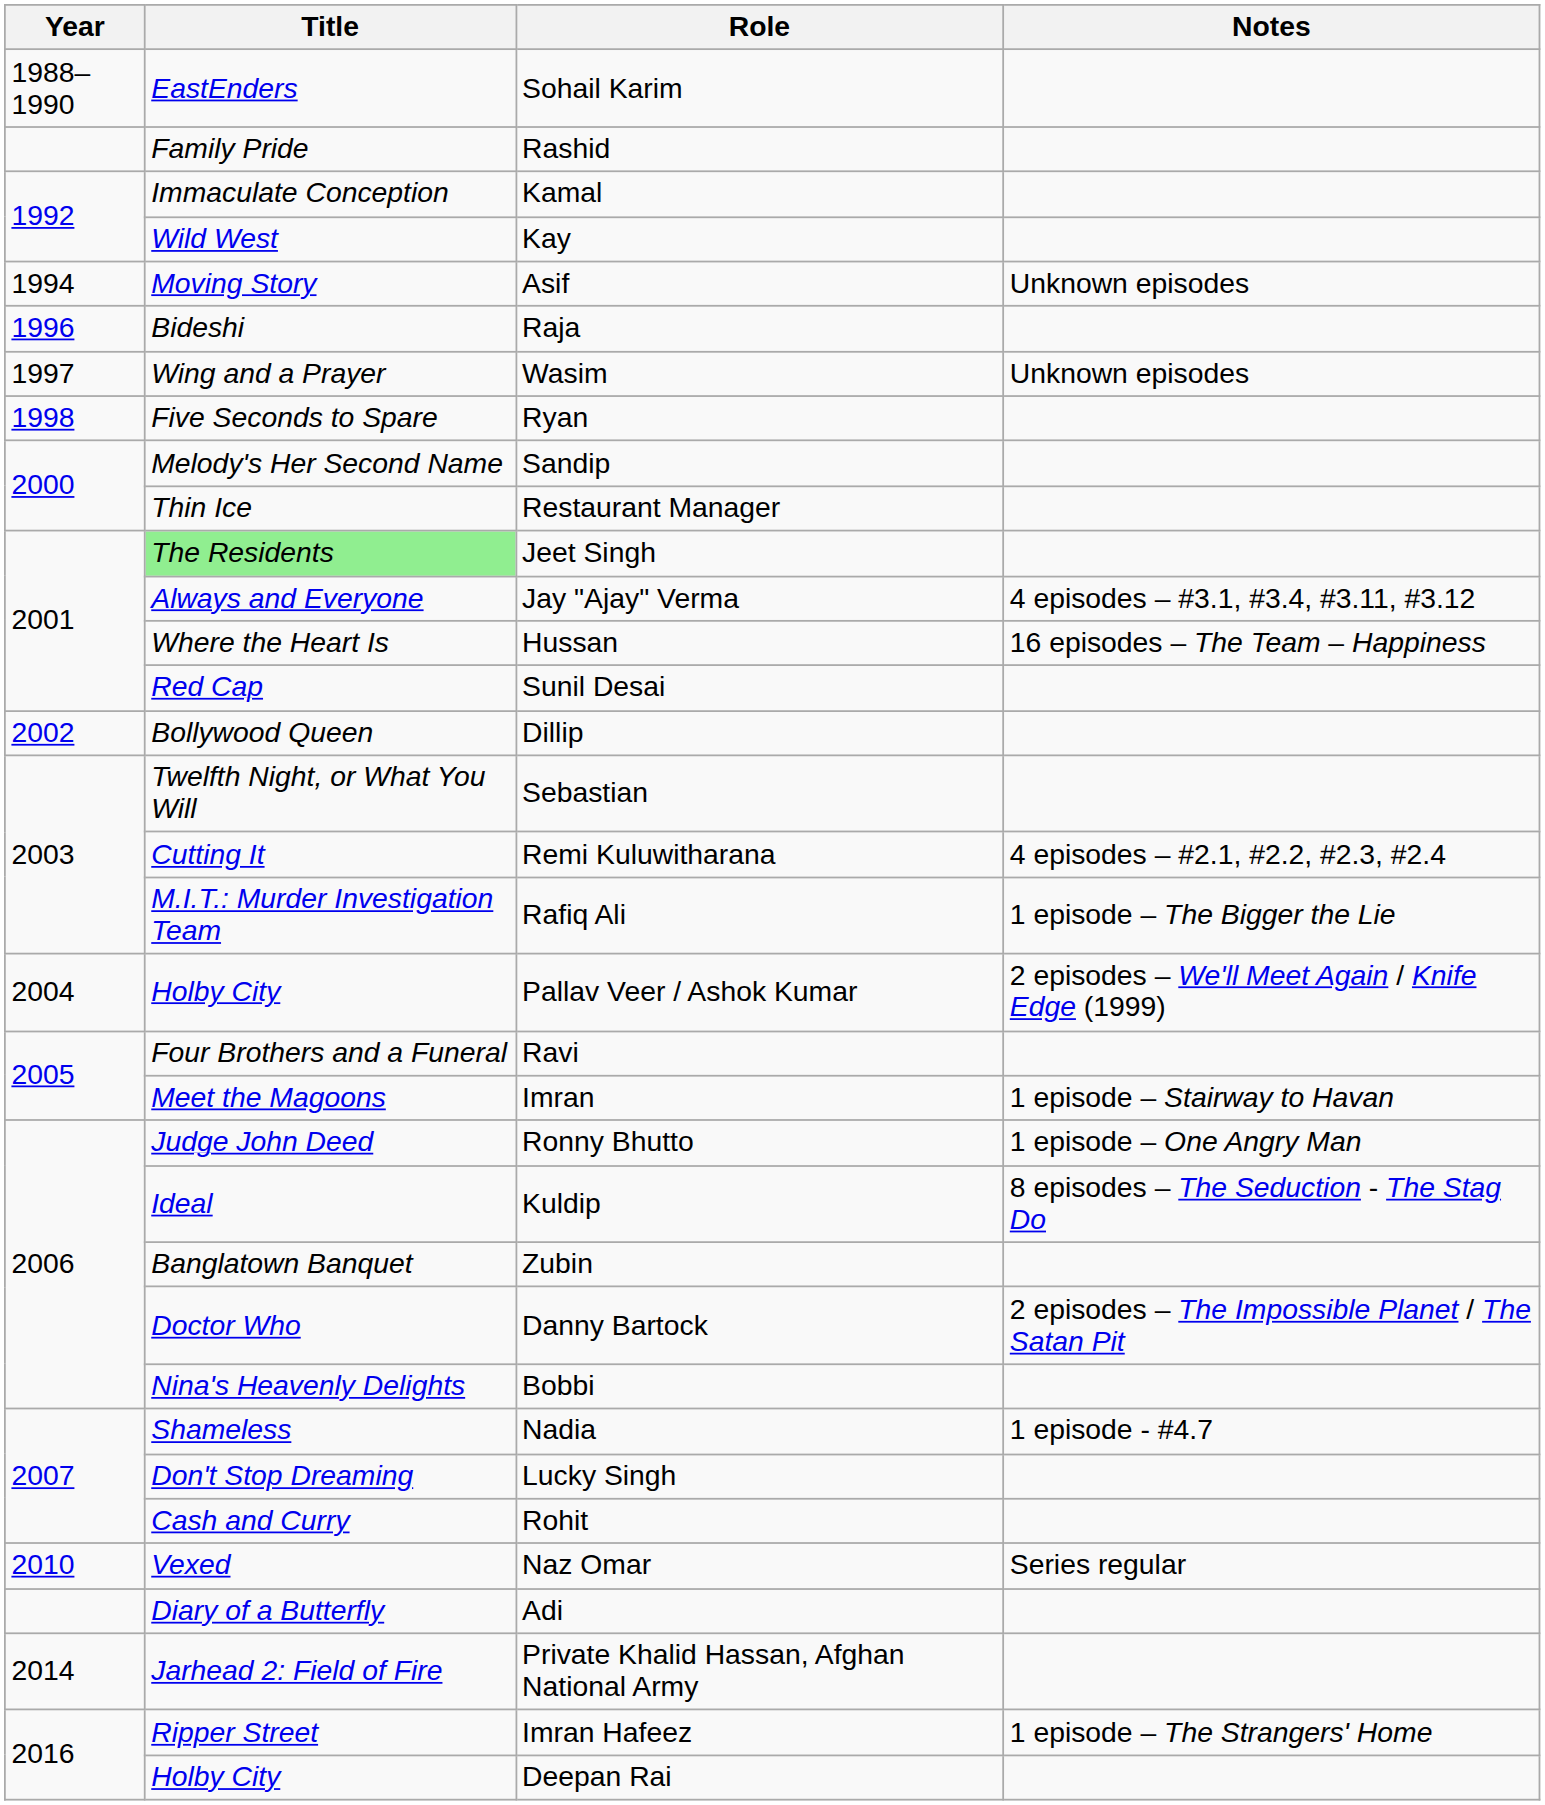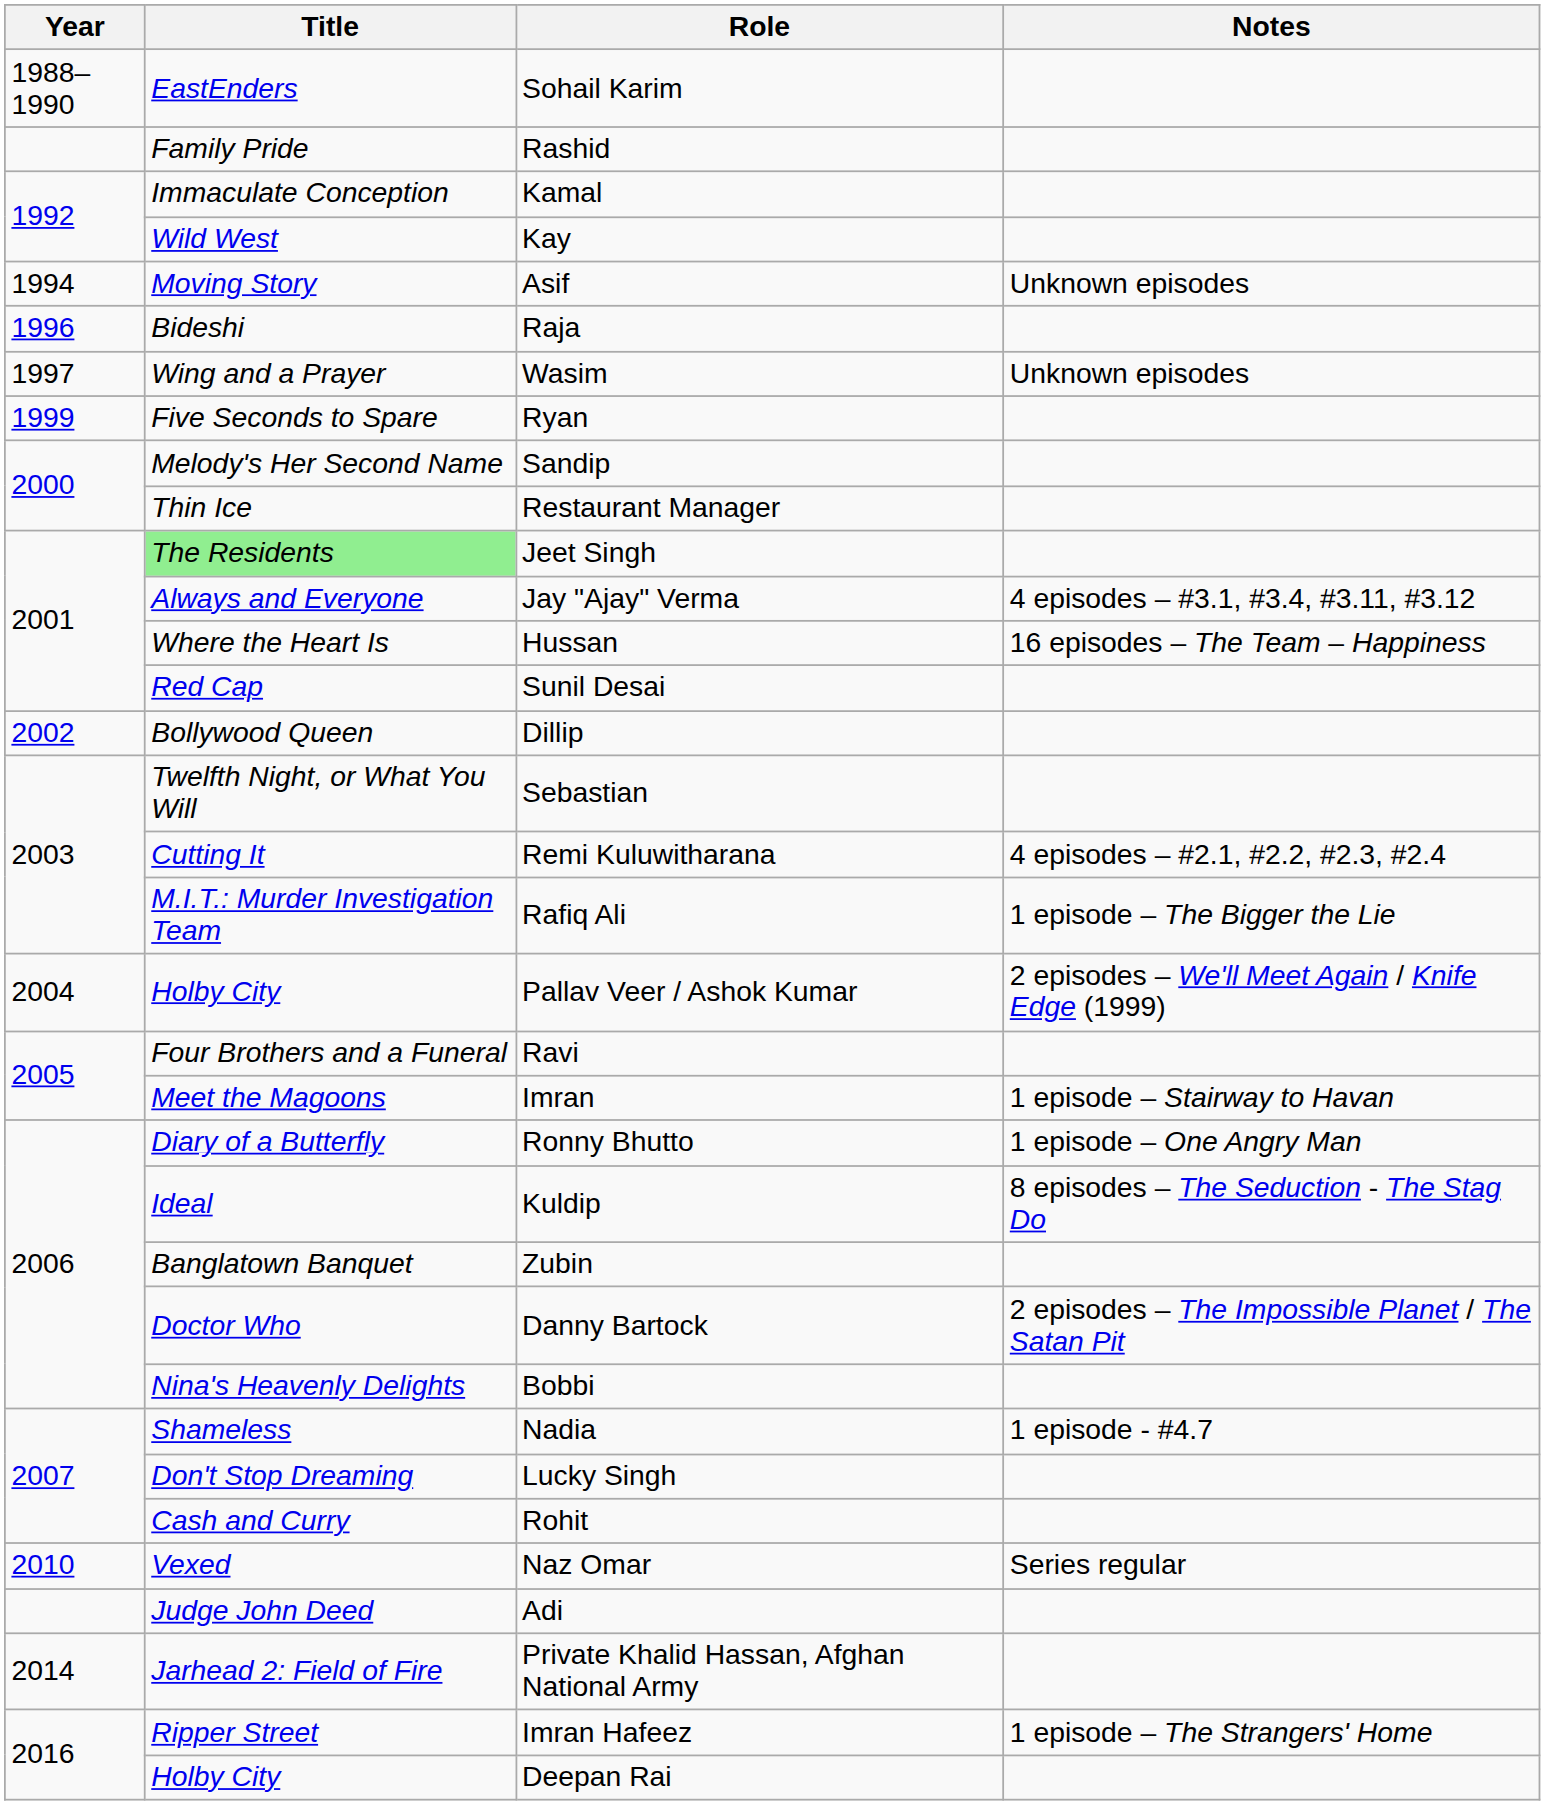 <table class="wikitable">
 <tr>
 <th>Year</th>
 <th>Title</th>
 <th>Role</th>
 <th>Notes</th>
 </tr>
 <tr>
 <td>1988–1990</td>
 <td><em><a href='#'>EastEnders</a></em></td>
 <td>Sohail Karim</td>
 <td Regular></td>
 </tr>
 <tr>
 <td></td>
 <td><em>Family Pride</em></td>
 <td>Rashid</td>
 <td></td>
 </tr>
 <tr>
 <td rowspan="2"><a href='#'>1992</a></td>
 <td><em>Immaculate Conception</em></td>
 <td>Kamal</td>
 <td></td>
 </tr>
 <tr>
 <td><em><a href='#'>Wild West</a></em></td>
 <td>Kay</td>
 <td></td>
 </tr>
 <tr>
 <td>1994</td>
 <td><em><a href='#'>Moving Story</a></em></td>
 <td>Asif</td>
 <td>Unknown episodes</td>
 </tr>
 <tr>
 <td><a href='#'>1996</a></td>
 <td><em>Bideshi</em></td>
 <td>Raja</td>
 <td></td>
 </tr>
 <tr>
 <td>1997</td>
 <td><em>Wing and a Prayer</em></td>
 <td>Wasim</td>
 <td>Unknown episodes</td>
 </tr>
 <tr>
-<td><a href='#'>1998</a></td>
+<td><a href='#'>1999</a></td>
 <td><em>Five Seconds to Spare</em></td>
 <td>Ryan</td>
 <td></td>
 </tr>
 <tr>
 <td rowspan="2"><a href='#'>2000</a></td>
 <td><em>Melody's Her Second Name</em></td>
 <td>Sandip</td>
 <td></td>
 </tr>
 <tr>
 <td><em>Thin Ice</em></td>
 <td>Restaurant Manager</td>
 <td></td>
 </tr>
 <tr>
 <td rowspan="4">2001</td>
 <td style="background: lightgreen;"><em>The Residents</em></td>
 <td>Jeet Singh</td>
 <td></td>
 </tr>
 <tr>
 <td><em><a href='#'>Always and Everyone</a></em></td>
 <td>Jay "Ajay" Verma</td>
 <td>4 episodes – #3.1, #3.4, #3.11, #3.12</td>
 </tr>
 <tr>
 <td><em>Where the Heart Is</em></td>
 <td>Hussan</td>
 <td>16 episodes – <em>The Team</em> – <em>Happiness</em></td>
 </tr>
 <tr>
 <td><em><a href='#'>Red Cap</a></em></td>
 <td>Sunil Desai</td>
 <td></td>
 </tr>
 <tr>
 <td><a href='#'>2002</a></td>
 <td><em>Bollywood Queen</em></td>
 <td>Dillip</td>
 <td></td>
 </tr>
 <tr>
 <td rowspan="3">2003</td>
 <td><em>Twelfth Night, or What You Will</em></td>
 <td>Sebastian</td>
 </tr>
 <tr>
 <td><em><a href='#'>Cutting It</a></em></td>
 <td>Remi Kuluwitharana</td>
 <td>4 episodes – #2.1, #2.2, #2.3, #2.4</td>
 </tr>
 <tr>
 <td><em><a href='#'>M.I.T.: Murder Investigation Team</a></em></td>
 <td>Rafiq Ali</td>
 <td>1 episode – <em>The Bigger the Lie</em></td>
 </tr>
 <tr>
 <td>2004</td>
 <td><em><a href='#'>Holby City</a></em></td>
 <td>Pallav Veer / Ashok Kumar</td>
 <td>2 episodes – <em><a href='#'>We'll Meet Again</a></em> / <em><a href='#'>Knife Edge</a></em> (1999)</td>
 </tr>
 <tr>
 <td rowspan="2"><a href='#'>2005</a></td>
 <td><em>Four Brothers and a Funeral</em></td>
 <td>Ravi</td>
 <td></td>
 </tr>
 <tr>
 <td><em><a href='#'>Meet the Magoons</a></em></td>
 <td>Imran</td>
 <td>1 episode – <em>Stairway to Havan</em></td>
 </tr>
 <tr>
 <td rowspan="5">2006</td>
-<td><em><a href='#'>Judge John Deed</a></em></td>
+<td><em><a href='#'>Diary of a Butterfly</a></em></td>
 <td>Ronny Bhutto</td>
 <td>1 episode – <em>One Angry Man</em></td>
 </tr>
 <tr>
 <td><em><a href='#'>Ideal</a></em></td>
 <td>Kuldip</td>
 <td>8 episodes – <em><a href='#'>The Seduction</a></em> - <em><a href='#'>The Stag Do</a></em></td>
 </tr>
 <tr>
 <td><em>Banglatown Banquet</em></td>
 <td>Zubin</td>
 <td></td>
 </tr>
 <tr>
 <td><em><a href='#'>Doctor Who</a></em></td>
 <td>Danny Bartock</td>
 <td>2 episodes – <em><a href='#'>The Impossible Planet</a></em> / <em><a href='#'>The Satan Pit</a></em></td>
 </tr>
 <tr>
 <td><em><a href='#'>Nina's Heavenly Delights</a></em></td>
 <td>Bobbi</td>
 <td></td>
 </tr>
 <tr>
 <td rowspan="3"><a href='#'>2007</a></td>
 <td><em><a href='#'>Shameless</a></em></td>
 <td>Nadia</td>
 <td>1 episode - #4.7</td>
 </tr>
 <tr>
 <td><em><a href='#'>Don't Stop Dreaming</a></em></td>
 <td>Lucky Singh</td>
 <td></td>
 </tr>
 <tr>
 <td><em><a href='#'>Cash and Curry</a></em></td>
 <td>Rohit</td>
 <td></td>
 </tr>
 <tr>
 <td><a href='#'>2010</a></td>
 <td><em><a href='#'>Vexed</a></em></td>
 <td>Naz Omar</td>
 <td>Series regular</td>
 </tr>
 <tr>
 <td></td>
-<td><em><a href='#'>Diary of a Butterfly</a></em></td>
+<td><em><a href='#'>Judge John Deed</a></em></td>
 <td>Adi</td>
 <td></td>
 </tr>
 <tr>
 <td>2014</td>
 <td><em><a href='#'>Jarhead 2: Field of Fire</a></em></td>
 <td>Private Khalid Hassan, Afghan National Army</td>
 <td></td>
 </tr>
 <tr>
 <td rowspan="2">2016</td>
 <td><em><a href='#'>Ripper Street</a></em></td>
 <td>Imran Hafeez</td>
 <td>1 episode – <em>The Strangers' Home</em></td>
 </tr>
 <tr>
 <td><em><a href='#'>Holby City</a></em></td>
 <td>Deepan Rai</td>
 <td></td>
 </tr>
 </table>
